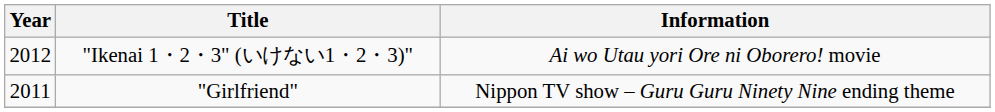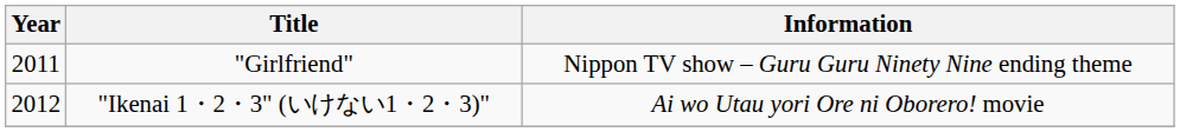 <table class="wikitable" style="text-align:center;">
 <tr>
 <th>Year</th>
 <th style="width:18em;">Title</th>
 <th style="width:26em;">Information</th>
 </tr>
 <tr>
+<td>2011</td>
+<td>"Girlfriend"</td>
+<td>Nippon TV show – <em>Guru Guru Ninety Nine</em> ending theme</td>
+</tr>
+<tr>
 <td>2012</td>
 <td>"Ikenai 1・2・3" (いけない1・2・3)"</td>
 <td><em>Ai wo Utau yori Ore ni Oborero!</em> movie</td>
 </tr>
 <tr>
-<td>2011</td>
-<td>"Girlfriend"</td>
-<td>Nippon TV show – <em>Guru Guru Ninety Nine</em> ending theme</td>
-</tr>
-<tr>
 </tr>
 </table>
